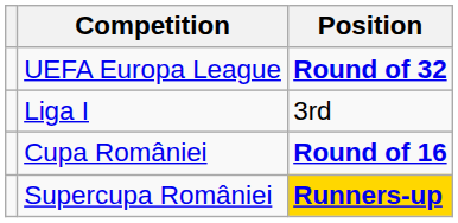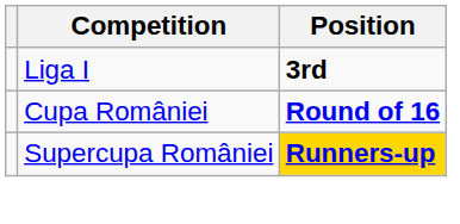 <table class="wikitable">
 <tr>
 <th></th>
 <th>Competition</th>
 <th>Position</th>
 </tr>
 <tr>
 <td></td>
-<td><a href='#'>UEFA Europa League</a></td>
-<td><strong><a href='#'>Round of 32</a></strong></td>
-</tr>
-<tr>
-<td></td>
 <td><a href='#'>Liga I</a></td>
-<td>3rd</td>
+<td><strong>3rd</strong></td>
 </tr>
 <tr>
 <td></td>
 <td><a href='#'>Cupa României</a></td>
 <td><strong><a href='#'>Round of 16</a></strong></td>
 </tr>
 <tr>
 <td></td>
 <td><a href='#'>Supercupa României</a></td>
 <td style="background: gold;"><strong><a href='#'>Runners-up</a></strong></td>
 </tr>
 </table>
